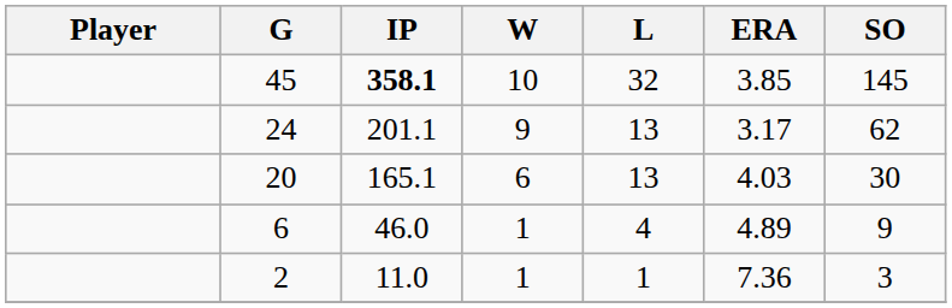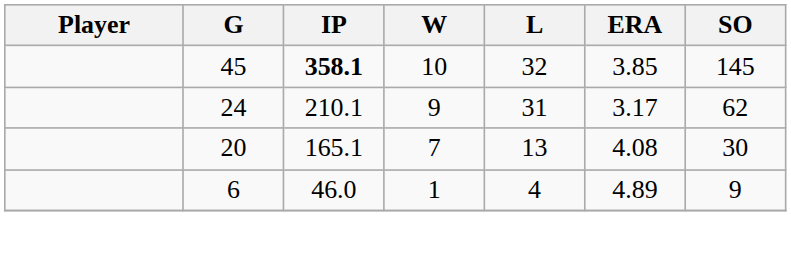 <table class="wikitable sortable">
 <tr>
 <th bgcolor="#DDDDFF" width="16%">Player</th>
 <th bgcolor="#DDDDFF" width="9%">G</th>
 <th bgcolor="#DDDDFF" width="9%">IP</th>
 <th bgcolor="#DDDDFF" width="9%">W</th>
 <th bgcolor="#DDDDFF" width="9%">L</th>
 <th bgcolor="#DDDDFF" width="9%">ERA</th>
 <th bgcolor="#DDDDFF" width="9%">SO</th>
 </tr>
 <tr align="center">
 <td></td>
 <td>45</td>
 <td><strong>358.1</strong></td>
 <td>10</td>
 <td>32</td>
 <td>3.85</td>
 <td>145</td>
 </tr>
 <tr align="center">
 <td></td>
 <td>24</td>
-<td>201.1</td>
+<td>210.1</td>
 <td>9</td>
-<td>13</td>
+<td>31</td>
 <td>3.17</td>
 <td>62</td>
 </tr>
 <tr align="center">
 <td></td>
 <td>20</td>
 <td>165.1</td>
-<td>6</td>
+<td>7</td>
 <td>13</td>
-<td>4.03</td>
+<td>4.08</td>
 <td>30</td>
 </tr>
 <tr align="center">
 <td></td>
 <td>6</td>
 <td>46.0</td>
 <td>1</td>
 <td>4</td>
 <td>4.89</td>
 <td>9</td>
 </tr>
 <tr align="center">
-<td></td>
-<td>2</td>
-<td>11.0</td>
-<td>1</td>
-<td>1</td>
-<td>7.36</td>
-<td>3</td>
-</tr>
-<tr align="center">
 </tr>
 </table>
